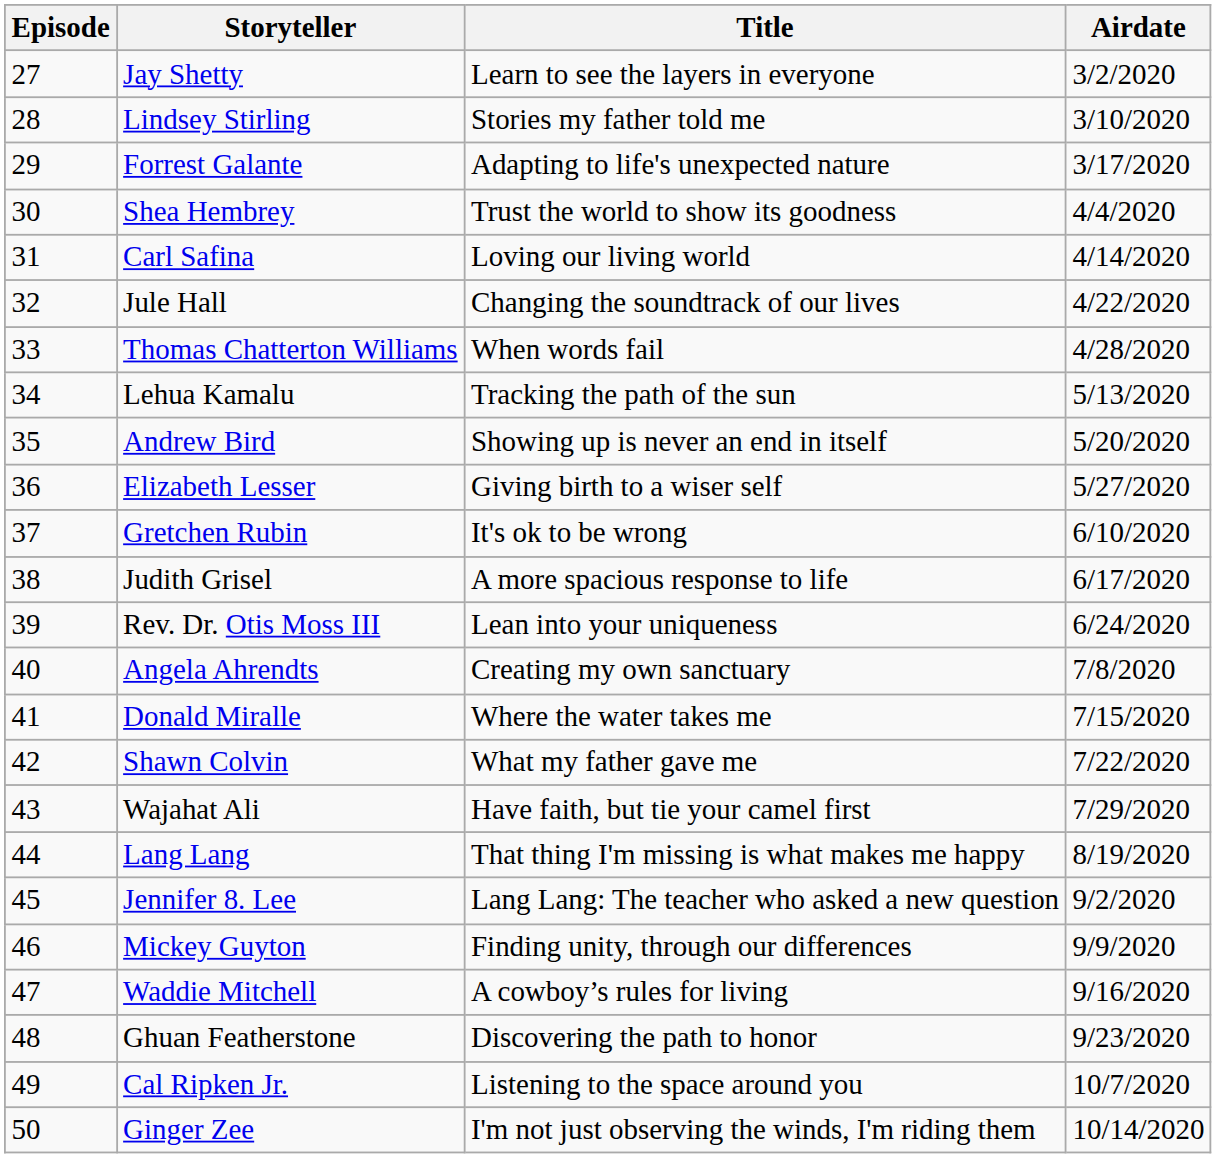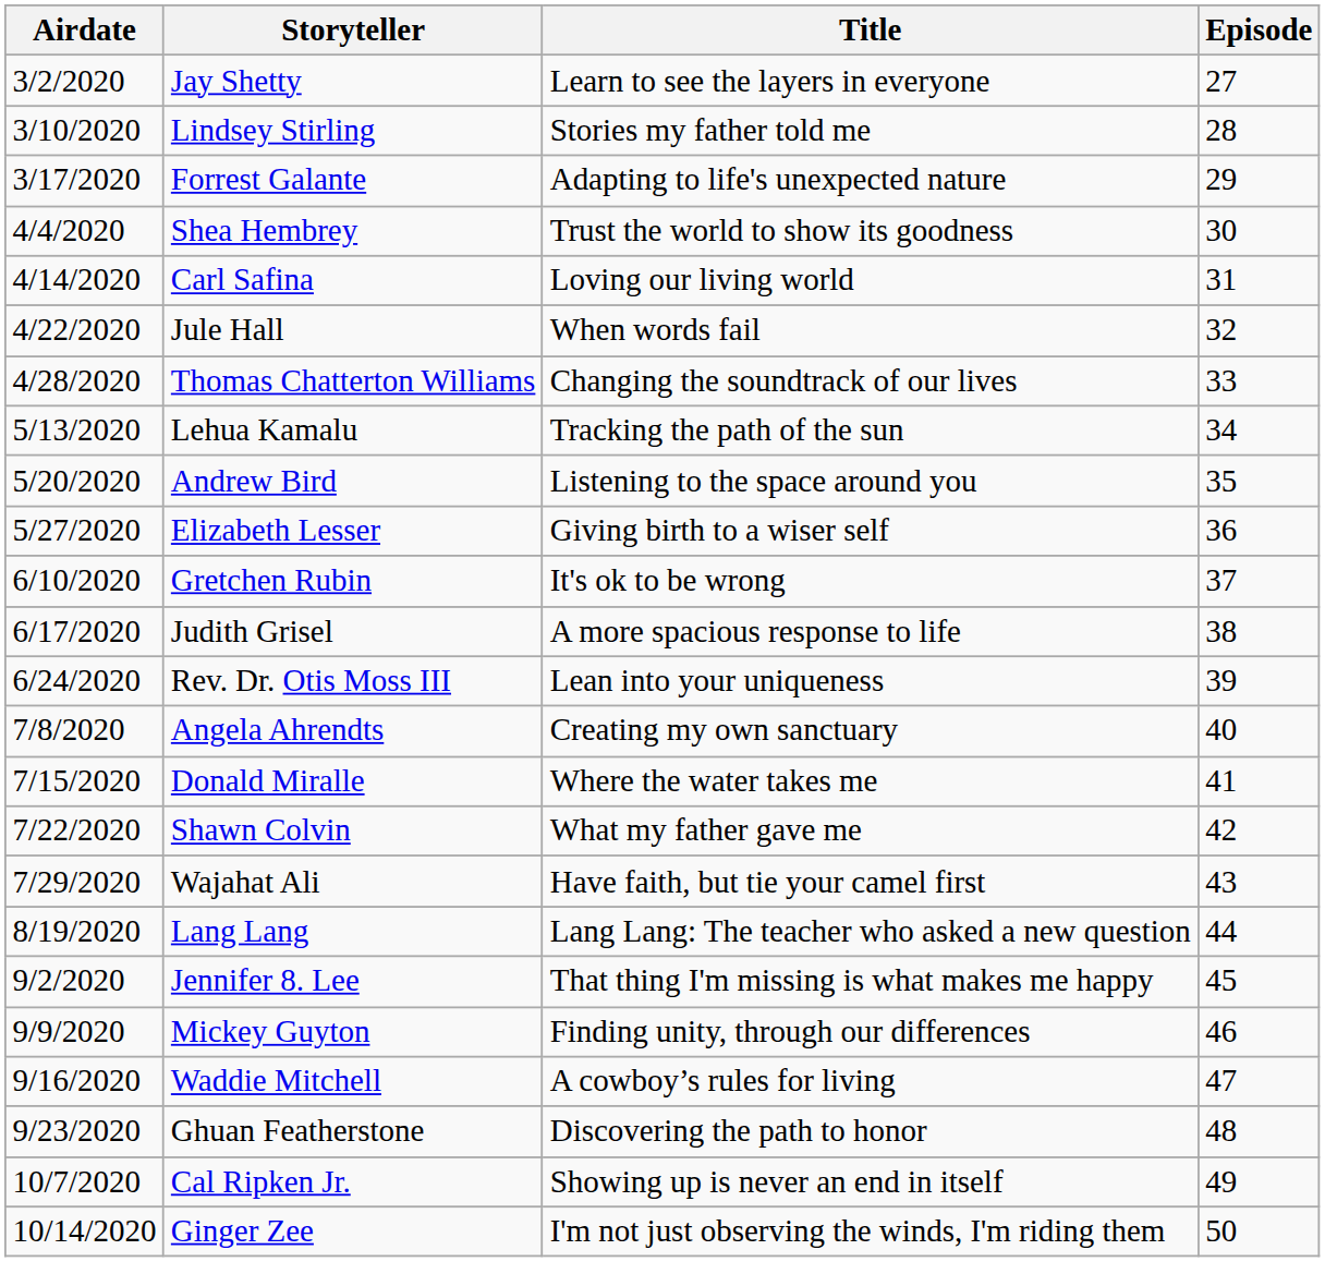 <table class="wikitable collapsible collapsed">
 <tr>
-<th>Episode</th>
+<th>Airdate</th>
 <th>Storyteller</th>
 <th>Title</th>
-<th>Airdate</th>
+<th>Episode</th>
 </tr>
 <tr>
-<td>27</td>
+<td>3/2/2020</td>
 <td><a href='#'>Jay Shetty</a></td>
 <td>Learn to see the layers in everyone</td>
-<td>3/2/2020</td>
+<td>27</td>
 </tr>
 <tr>
-<td>28</td>
+<td>3/10/2020</td>
 <td><a href='#'>Lindsey Stirling</a></td>
 <td>Stories my father told me</td>
-<td>3/10/2020</td>
+<td>28</td>
 </tr>
 <tr>
-<td>29</td>
+<td>3/17/2020</td>
 <td><a href='#'>Forrest Galante</a></td>
 <td>Adapting to life's unexpected nature</td>
-<td>3/17/2020</td>
+<td>29</td>
 </tr>
 <tr>
-<td>30</td>
+<td>4/4/2020</td>
 <td><a href='#'>Shea Hembrey</a></td>
 <td>Trust the world to show its goodness</td>
-<td>4/4/2020</td>
+<td>30</td>
 </tr>
 <tr>
-<td>31</td>
+<td>4/14/2020</td>
 <td><a href='#'>Carl Safina</a></td>
 <td>Loving our living world</td>
-<td>4/14/2020</td>
+<td>31</td>
 </tr>
 <tr>
+<td>4/22/2020</td>
+<td>Jule Hall</td>
+<td>When words fail</td>
 <td>32</td>
-<td>Jule Hall</td>
-<td>Changing the soundtrack of our lives</td>
-<td>4/22/2020</td>
 </tr>
 <tr>
+<td>4/28/2020</td>
+<td><a href='#'>Thomas Chatterton Williams</a></td>
+<td>Changing the soundtrack of our lives</td>
 <td>33</td>
-<td><a href='#'>Thomas Chatterton Williams</a></td>
-<td>When words fail</td>
-<td>4/28/2020</td>
 </tr>
 <tr>
-<td>34</td>
+<td>5/13/2020</td>
 <td>Lehua Kamalu</td>
 <td>Tracking the path of the sun</td>
-<td>5/13/2020</td>
+<td>34</td>
 </tr>
 <tr>
+<td>5/20/2020</td>
+<td><a href='#'>Andrew Bird</a></td>
+<td>Listening to the space around you</td>
 <td>35</td>
-<td><a href='#'>Andrew Bird</a></td>
-<td>Showing up is never an end in itself</td>
-<td>5/20/2020</td>
 </tr>
 <tr>
-<td>36</td>
+<td>5/27/2020</td>
 <td><a href='#'>Elizabeth Lesser</a></td>
 <td>Giving birth to a wiser self</td>
-<td>5/27/2020</td>
+<td>36</td>
 </tr>
 <tr>
-<td>37</td>
+<td>6/10/2020</td>
 <td><a href='#'>Gretchen Rubin</a></td>
 <td>It's ok to be wrong</td>
-<td>6/10/2020</td>
+<td>37</td>
 </tr>
 <tr>
-<td>38</td>
+<td>6/17/2020</td>
 <td>Judith Grisel</td>
 <td>A more spacious response to life</td>
-<td>6/17/2020</td>
+<td>38</td>
 </tr>
 <tr>
-<td>39</td>
+<td>6/24/2020</td>
 <td>Rev. Dr. <a href='#'>Otis Moss III</a></td>
 <td>Lean into your uniqueness</td>
-<td>6/24/2020</td>
+<td>39</td>
 </tr>
 <tr>
-<td>40</td>
+<td>7/8/2020</td>
 <td><a href='#'>Angela Ahrendts</a></td>
 <td>Creating my own sanctuary</td>
-<td>7/8/2020</td>
+<td>40</td>
 </tr>
 <tr>
-<td>41</td>
+<td>7/15/2020</td>
 <td><a href='#'>Donald Miralle</a></td>
 <td>Where the water takes me</td>
-<td>7/15/2020</td>
+<td>41</td>
 </tr>
 <tr>
-<td>42</td>
+<td>7/22/2020</td>
 <td><a href='#'>Shawn Colvin</a></td>
 <td>What my father gave me</td>
-<td>7/22/2020</td>
+<td>42</td>
 </tr>
 <tr>
-<td>43</td>
+<td>7/29/2020</td>
 <td>Wajahat Ali</td>
 <td>Have faith, but tie your camel first</td>
-<td>7/29/2020</td>
+<td>43</td>
 </tr>
 <tr>
+<td>8/19/2020</td>
+<td><a href='#'>Lang Lang</a></td>
+<td>Lang Lang: The teacher who asked a new question</td>
 <td>44</td>
-<td><a href='#'>Lang Lang</a></td>
-<td>That thing I'm missing is what makes me happy</td>
-<td>8/19/2020</td>
 </tr>
 <tr>
+<td>9/2/2020</td>
+<td><a href='#'>Jennifer 8. Lee</a></td>
+<td>That thing I'm missing is what makes me happy</td>
 <td>45</td>
-<td><a href='#'>Jennifer 8. Lee</a></td>
-<td>Lang Lang: The teacher who asked a new question</td>
-<td>9/2/2020</td>
 </tr>
 <tr>
-<td>46</td>
+<td>9/9/2020</td>
 <td><a href='#'>Mickey Guyton</a></td>
 <td>Finding unity, through our differences</td>
-<td>9/9/2020</td>
+<td>46</td>
 </tr>
 <tr>
-<td>47</td>
+<td>9/16/2020</td>
 <td><a href='#'>Waddie Mitchell</a></td>
 <td>A cowboy’s rules for living</td>
-<td>9/16/2020</td>
+<td>47</td>
 </tr>
 <tr>
-<td>48</td>
+<td>9/23/2020</td>
 <td>Ghuan Featherstone</td>
 <td>Discovering the path to honor</td>
-<td>9/23/2020</td>
+<td>48</td>
 </tr>
 <tr>
+<td>10/7/2020</td>
+<td><a href='#'>Cal Ripken Jr.</a></td>
+<td>Showing up is never an end in itself</td>
 <td>49</td>
-<td><a href='#'>Cal Ripken Jr.</a></td>
-<td>Listening to the space around you</td>
-<td>10/7/2020</td>
 </tr>
 <tr>
-<td>50</td>
+<td>10/14/2020</td>
 <td><a href='#'>Ginger Zee</a></td>
 <td>I'm not just observing the winds, I'm riding them</td>
-<td>10/14/2020</td>
+<td>50</td>
 </tr>
 </table>
